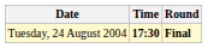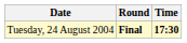 <table class="wikitable">
 <tr>
 <th>Date</th>
+<th>Round</th>
 <th>Time</th>
-<th>Round</th>
 </tr>
 <tr style=background:lemonchiffon>
 <td>Tuesday, 24 August 2004</td>
+<td><strong>Final</strong></td>
 <td><strong>17:30</strong></td>
-<td><strong>Final</strong></td>
 </tr>
 </table>
